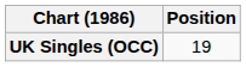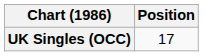 <table class="wikitable plainrowheaders" style="text-align:center">
 <tr>
 <th scope="col">Chart (1986)</th>
 <th scope="col">Position</th>
 </tr>
 <tr>
 <th scope="row">UK Singles (OCC)</th>
-<td>19</td>
+<td>17</td>
 </tr>
 </table>
